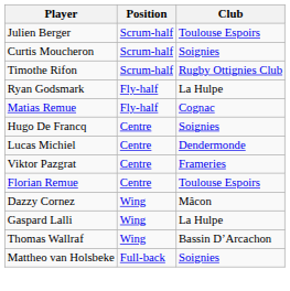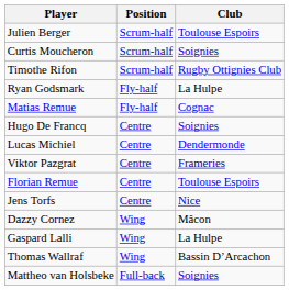 <table class="wikitable">
 <tr>
 <th>Player</th>
 <th>Position</th>
 <th>Club</th>
 </tr>
 <tr>
 <td>Julien Berger</td>
 <td><a href='#'>Scrum-half</a></td>
 <td> <a href='#'>Toulouse Espoirs</a></td>
 </tr>
 <tr>
 <td>Curtis Moucheron</td>
 <td><a href='#'>Scrum-half</a></td>
 <td> <a href='#'>Soignies</a></td>
 </tr>
 <tr>
 <td>Timothe Rifon</td>
 <td><a href='#'>Scrum-half</a></td>
 <td> <a href='#'>Rugby Ottignies Club</a></td>
 </tr>
 <tr>
 <td>Ryan Godsmark</td>
 <td><a href='#'>Fly-half</a></td>
 <td> La Hulpe</td>
 </tr>
 <tr>
 <td><a href='#'>Matias Remue</a></td>
 <td><a href='#'>Fly-half</a></td>
 <td> <a href='#'>Cognac</a></td>
 </tr>
 <tr>
 <td>Hugo De Francq</td>
 <td><a href='#'>Centre</a></td>
 <td> <a href='#'>Soignies</a></td>
 </tr>
 <tr>
 <td>Lucas Michiel</td>
 <td><a href='#'>Centre</a></td>
 <td> <a href='#'>Dendermonde</a></td>
 </tr>
 <tr>
 <td>Viktor Pazgrat</td>
 <td><a href='#'>Centre</a></td>
 <td> <a href='#'>Frameries</a></td>
 </tr>
 <tr>
 <td><a href='#'>Florian Remue</a></td>
 <td><a href='#'>Centre</a></td>
 <td> <a href='#'>Toulouse Espoirs</a></td>
 </tr>
 <tr>
+<td>Jens Torfs</td>
+<td><a href='#'>Centre</a></td>
+<td> <a href='#'>Nice</a></td>
+</tr>
+<tr>
 <td>Dazzy Cornez</td>
 <td><a href='#'>Wing</a></td>
 <td> Mâcon</td>
 </tr>
 <tr>
 <td>Gaspard Lalli</td>
 <td><a href='#'>Wing</a></td>
 <td> La Hulpe</td>
 </tr>
 <tr>
 <td>Thomas Wallraf</td>
 <td><a href='#'>Wing</a></td>
 <td> Bassin D’Arcachon</td>
 </tr>
 <tr>
 <td>Mattheo van Holsbeke</td>
 <td><a href='#'>Full-back</a></td>
 <td> <a href='#'>Soignies</a></td>
 </tr>
 </table>
